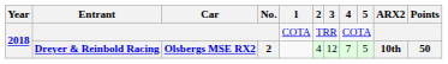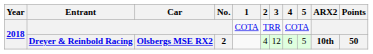 <table class="wikitable" border="1" style="text-align:center; font-size:90%;">
 <tr valign="top">
 <th>Year</th>
 <th>Entrant</th>
 <th>Car</th>
 <th>No.</th>
 <th>1</th>
 <th>2</th>
 <th>3</th>
 <th>4</th>
 <th>5</th>
 <th>ARX2</th>
 <th>Points</th>
 </tr>
 <tr>
 <th rowspan=2><a href='#'>2018</a></th>
 <th colspan=3></th>
 <td><a href='#'>COTA</a></td>
 <td colspan=2><a href='#'>TRR</a></td>
 <td colspan=2><a href='#'>COTA</a></td>
 <th colspan=12></th>
 </tr>
 <tr>
 <th><a href='#'>Dreyer & Reinbold Racing</a></th>
 <th><a href='#'>Olsbergs MSE RX2</a></th>
 <th>2</th>
 <td></td>
 <td style="background:#dfffdf;">4</td>
 <td style="background:#dfffdf;">12</td>
-<td style="background:#dfffdf;">7</td>
+<td style="background:#dfffdf;">6</td>
 <td style="background:#dfffdf;">5</td>
 <th>10th</th>
 <th>50</th>
 </tr>
 </table>
